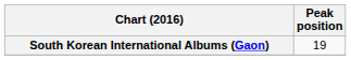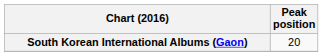 <table class="wikitable sortable plainrowheaders" style="text-align:center">
 <tr>
 <th scope="col" style="width:24em;">Chart (2016)</th>
 <th scope="col">Peak<br>position</th>
 </tr>
 <tr>
 <th scope="row">South Korean International Albums (<a href='#'>Gaon</a>)</th>
-<td>19</td>
+<td>20</td>
 </tr>
 <tr>
 </tr>
 </table>
